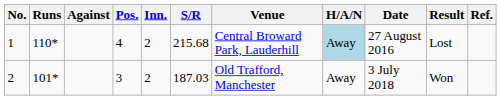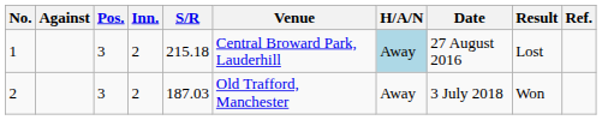 <table class="wikitable sortable">
 <tr>
 <th>No.</th>
-<th>Runs</th>
 <th>Against</th>
 <th><a href='#'>Pos.</a></th>
 <th><a href='#'>Inn.</a></th>
 <th><a href='#'>S/R</a></th>
 <th>Venue</th>
 <th>H/A/N</th>
 <th>Date</th>
 <th>Result</th>
 <th>Ref.</th>
 </tr>
 <tr>
 <td>1</td>
-<td>110*</td>
 <td></td>
-<td>4</td>
+<td>3</td>
 <td>2</td>
-<td>215.68</td>
+<td>215.18</td>
 <td> <a href='#'>Central Broward Park, Lauderhill</a></td>
 <td style="background: lightblue;">Away</td>
 <td>27 August 2016</td>
 <td>Lost</td>
 <td></td>
 </tr>
 <tr>
 <td>2</td>
-<td>101*</td>
 <td></td>
 <td>3</td>
 <td>2</td>
 <td>187.03</td>
 <td> <a href='#'>Old Trafford, Manchester</a></td>
 <td>Away</td>
 <td>3 July 2018</td>
 <td>Won</td>
 <td></td>
 </tr>
 </table>
